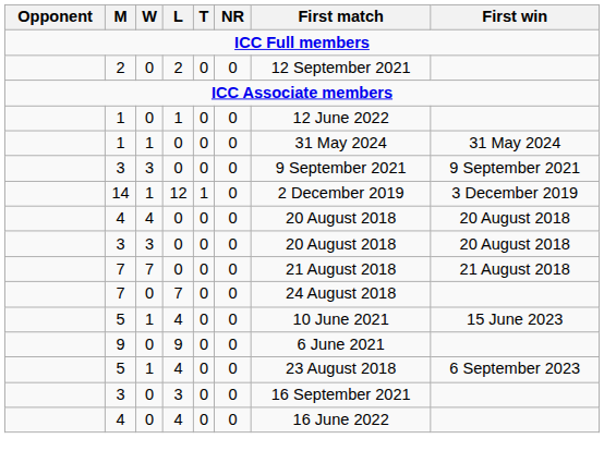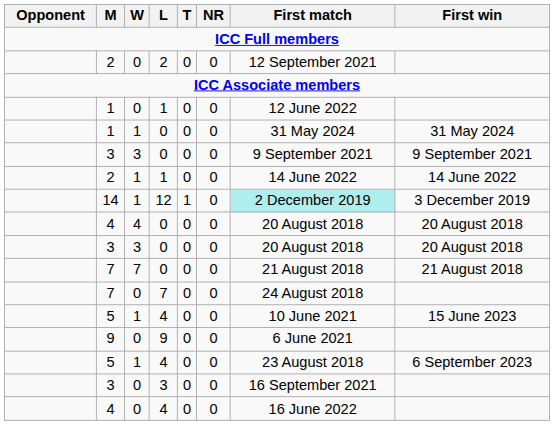 <table class="wikitable" style="text-align: center; width: 600px;">
 <tr>
 <th>Opponent</th>
 <th>M</th>
 <th>W</th>
 <th>L</th>
 <th>T</th>
 <th>NR</th>
 <th>First match</th>
 <th>First win</th>
 </tr>
 <tr>
 <td colspan="8" style="text-align: center;"><strong><a href='#'>ICC Full members</a></strong></td>
 </tr>
 <tr>
 <td align=left></td>
 <td>2</td>
 <td>0</td>
 <td>2</td>
 <td>0</td>
 <td>0</td>
 <td>12 September 2021</td>
 <td></td>
 </tr>
 <tr>
 <td colspan="8" style="text-align: center;"><strong><a href='#'>ICC Associate members</a></strong></td>
 </tr>
 <tr>
 <td align=left></td>
 <td>1</td>
 <td>0</td>
 <td>1</td>
 <td>0</td>
 <td>0</td>
 <td>12 June 2022</td>
 <td></td>
 </tr>
 <tr>
 <td align=left></td>
 <td>1</td>
 <td>1</td>
 <td>0</td>
 <td>0</td>
 <td>0</td>
 <td>31 May 2024</td>
 <td>31 May 2024</td>
 </tr>
 <tr>
 <td align=left></td>
 <td>3</td>
 <td>3</td>
 <td>0</td>
 <td>0</td>
 <td>0</td>
 <td>9 September 2021</td>
 <td>9 September 2021</td>
 </tr>
 <tr>
 <td align=left></td>
+<td>2</td>
+<td>1</td>
+<td>1</td>
+<td>0</td>
+<td>0</td>
+<td>14 June 2022</td>
+<td>14 June 2022</td>
+</tr>
+<tr>
+<td align=left></td>
 <td>14</td>
 <td>1</td>
 <td>12</td>
 <td>1</td>
 <td>0</td>
-<td>2 December 2019</td>
+<td style="background: paleturquoise;">2 December 2019</td>
 <td>3 December 2019</td>
 </tr>
 <tr>
 <td align=left></td>
 <td>4</td>
 <td>4</td>
 <td>0</td>
 <td>0</td>
 <td>0</td>
 <td>20 August 2018</td>
 <td>20 August 2018</td>
 </tr>
 <tr>
 <td align=left></td>
 <td>3</td>
 <td>3</td>
 <td>0</td>
 <td>0</td>
 <td>0</td>
 <td>20 August 2018</td>
 <td>20 August 2018</td>
 </tr>
 <tr>
 <td align=left></td>
 <td>7</td>
 <td>7</td>
 <td>0</td>
 <td>0</td>
 <td>0</td>
 <td>21 August 2018</td>
 <td>21 August 2018</td>
 </tr>
 <tr>
 <td align=left></td>
 <td>7</td>
 <td>0</td>
 <td>7</td>
 <td>0</td>
 <td>0</td>
 <td>24 August 2018</td>
 <td></td>
 </tr>
 <tr>
 <td align=left></td>
 <td>5</td>
 <td>1</td>
 <td>4</td>
 <td>0</td>
 <td>0</td>
 <td>10 June 2021</td>
 <td>15 June 2023</td>
 </tr>
 <tr>
 <td align=left></td>
 <td>9</td>
 <td>0</td>
 <td>9</td>
 <td>0</td>
 <td>0</td>
 <td>6 June 2021</td>
 <td></td>
 </tr>
 <tr>
 <td align=left></td>
 <td>5</td>
 <td>1</td>
 <td>4</td>
 <td>0</td>
 <td>0</td>
 <td>23 August 2018</td>
 <td>6 September 2023</td>
 </tr>
 <tr>
 <td align=left></td>
 <td>3</td>
 <td>0</td>
 <td>3</td>
 <td>0</td>
 <td>0</td>
 <td>16 September 2021</td>
 <td></td>
 </tr>
 <tr>
 <td align=left></td>
 <td>4</td>
 <td>0</td>
 <td>4</td>
 <td>0</td>
 <td>0</td>
 <td>16 June 2022</td>
 <td></td>
 </tr>
 </table>
